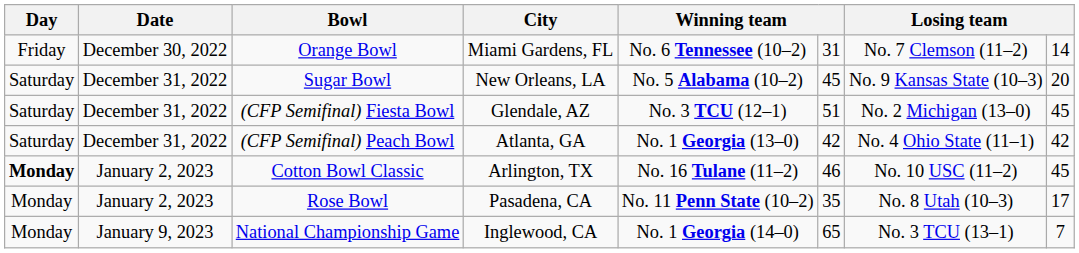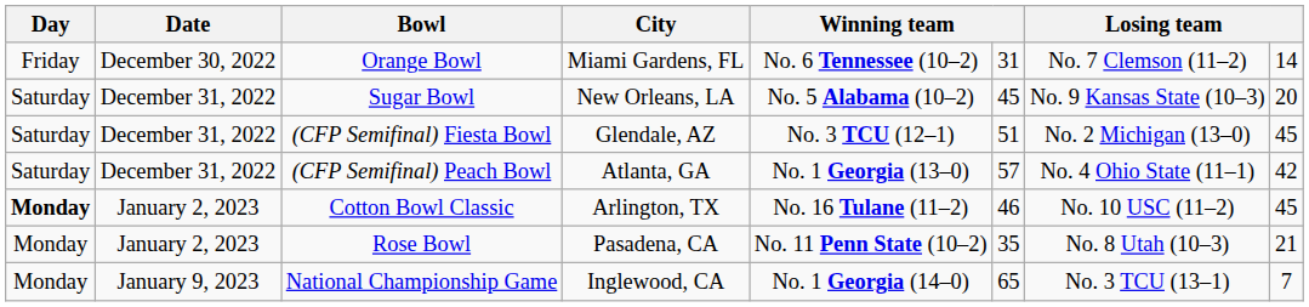 <table class="wikitable" style="text-align:center; font-size: 95%;">
 <tr>
 <th>Day</th>
 <th>Date</th>
 <th>Bowl</th>
 <th>City</th>
 <th colspan=2>Winning team</th>
 <th colspan=2>Losing team</th>
 </tr>
 <tr>
 <td>Friday</td>
 <td>December 30, 2022</td>
 <td><a href='#'>Orange Bowl</a></td>
 <td>Miami Gardens, FL</td>
 <td>No. 6 <a href='#'><strong>Tennessee</strong></a> (10–2)</td>
 <td>31</td>
 <td>No. 7 <a href='#'>Clemson</a> (11–2)</td>
 <td>14</td>
 </tr>
 <tr>
 <td>Saturday</td>
 <td>December 31, 2022</td>
 <td><a href='#'>Sugar Bowl</a></td>
 <td>New Orleans, LA</td>
 <td>No. 5 <a href='#'><strong>Alabama</strong></a> (10–2)</td>
 <td>45</td>
 <td>No. 9 <a href='#'>Kansas State</a> (10–3)</td>
 <td>20</td>
 </tr>
 <tr>
 <td>Saturday</td>
 <td>December 31, 2022</td>
 <td><em>(CFP Semifinal)</em> <a href='#'>Fiesta Bowl</a></td>
 <td>Glendale, AZ</td>
 <td>No. 3 <strong><a href='#'>TCU</a></strong> (12–1)</td>
 <td>51</td>
 <td>No. 2 <a href='#'>Michigan</a> (13–0)</td>
 <td>45</td>
 </tr>
 <tr>
 <td>Saturday</td>
 <td>December 31, 2022</td>
 <td><em>(CFP Semifinal)</em> <a href='#'>Peach Bowl</a></td>
 <td>Atlanta, GA</td>
 <td>No. 1 <strong><a href='#'>Georgia</a></strong> (13–0)</td>
-<td>42</td>
+<td>57</td>
 <td>No. 4 <a href='#'>Ohio State</a> (11–1)</td>
 <td>42</td>
 </tr>
 <tr>
 <td><strong>Monday</strong></td>
 <td>January 2, 2023</td>
 <td><a href='#'>Cotton Bowl Classic</a></td>
 <td>Arlington, TX</td>
 <td>No. 16 <strong><a href='#'>Tulane</a></strong> (11–2)</td>
 <td>46</td>
 <td>No. 10 <a href='#'>USC</a> (11–2)</td>
 <td>45</td>
 </tr>
 <tr>
 <td>Monday</td>
 <td>January 2, 2023</td>
 <td><a href='#'>Rose Bowl</a></td>
 <td>Pasadena, CA</td>
 <td>No. 11 <a href='#'><strong>Penn State</strong></a> (10–2)</td>
 <td>35</td>
 <td>No. 8 <a href='#'>Utah</a> (10–3)</td>
-<td>17</td>
+<td>21</td>
 </tr>
 <tr>
 <td>Monday</td>
 <td>January 9, 2023</td>
 <td><a href='#'>National Championship Game</a></td>
 <td>Inglewood, CA</td>
 <td>No. 1 <a href='#'><strong>Georgia</strong></a> (14–0)</td>
 <td>65</td>
 <td>No. 3 <a href='#'>TCU</a> (13–1)</td>
 <td>7</td>
 </tr>
 </table>
